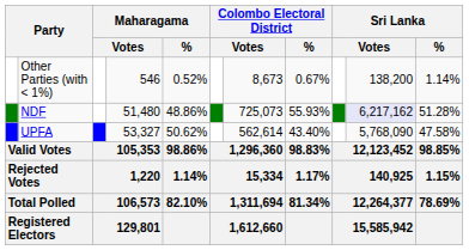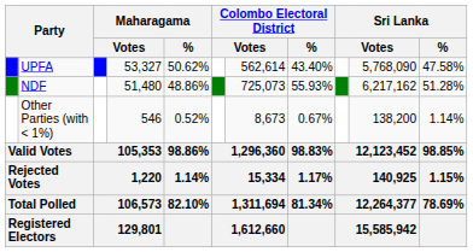 <table class="wikitable">
 <tr>
 <th colspan="2" width="144px"rowspan="2">Party</th>
 <th colspan="3" width="216px">Maharagama</th>
 <th colspan="3" width="216px"><a href='#'>Colombo Electoral District</a></th>
 <th colspan="3" width="216px">Sri Lanka</th>
 </tr>
 <tr>
 <th colspan="2" width="144px">Votes</th>
 <th>%</th>
 <th colspan="2" width="144px">Votes</th>
 <th>%</th>
 <th colspan="2" width="144px">Votes</th>
 <th>%</th>
 </tr>
 <tr>
+<td style="background-color:blue;" width="10px"></td>
+<td style="text-align:left;"><a href='#'>UPFA</a></td>
+<td style="background-color:blue;" width="10px"></td>
+<td style="text-align:right;">53,327</td>
+<td style="text-align:right;">50.62%</td>
+<td style="background-color:white;" width="10px"></td>
+<td style="text-align:right;">562,614</td>
+<td style="text-align:right;">43.40%</td>
+<td style="background-color:white;" width="10px"></td>
+<td style="text-align:right;">5,768,090</td>
+<td style="text-align:right;">47.58%</td>
+</tr>
+<tr>
+<td style="background-color:green;" width="10px"></td>
+<td style="text-align:left;"><a href='#'>NDF</a></td>
+<td style="background-color:white;" width="10px"></td>
+<td style="text-align:right;">51,480</td>
+<td style="text-align:right;">48.86%</td>
+<td style="background-color:green;" width="10px"></td>
+<td style="text-align:right;">725,073</td>
+<td style="text-align:right;">55.93%</td>
+<td style="background-color:green;" width="10px"></td>
+<td style="text-align:right;">6,217,162</td>
+<td style="text-align:right;">51.28%</td>
+</tr>
+<tr>
 <td style="background-color:white;" width="10px"></td>
 <td style="text-align:left;">Other Parties (with < 1%)</td>
 <td style="background-color:white;" width="10px"></td>
 <td style="text-align:right;">546</td>
 <td style="text-align:right;">0.52%</td>
 <td style="background-color:white;" width="10px"></td>
 <td style="text-align:right;">8,673</td>
 <td style="text-align:right;">0.67%</td>
 <td style="background-color:white;" width="10px"></td>
 <td style="text-align:right;">138,200</td>
 <td style="text-align:right;">1.14%</td>
-</tr>
-<tr>
-<td style="background-color:green;" width="10px"></td>
-<td style="text-align:left;"><a href='#'>NDF</a></td>
-<td style="background-color:white;" width="10px"></td>
-<td style="text-align:right;">51,480</td>
-<td style="text-align:right;">48.86%</td>
-<td style="background-color:green;" width="10px"></td>
-<td style="text-align:right;">725,073</td>
-<td style="text-align:right;">55.93%</td>
-<td style="background-color:green;" width="10px"></td>
-<td style="background: lavender; text-align:right;">6,217,162</td>
-<td style="text-align:right;">51.28%</td>
-</tr>
-<tr>
-<td style="background-color:blue;" width="10px"></td>
-<td style="text-align:left;"><a href='#'>UPFA</a></td>
-<td style="background-color:blue;" width="10px"></td>
-<td style="text-align:right;">53,327</td>
-<td style="text-align:right;">50.62%</td>
-<td style="background-color:white;" width="10px"></td>
-<td style="text-align:right;">562,614</td>
-<td style="text-align:right;">43.40%</td>
-<td style="background-color:white;" width="10px"></td>
-<td style="text-align:right;">5,768,090</td>
-<td style="text-align:right;">47.58%</td>
 </tr>
 <tr>
 <th colspan="2" width="144px"style="text-align:left;">Valid Votes</th>
 <th style="text-align:right;"colspan="2" width="144px">105,353</th>
 <th style="text-align:right;">98.86%</th>
 <th style="text-align:right;"colspan="2" width="144px">1,296,360</th>
 <th style="text-align:right;">98.83%</th>
 <th style="text-align:right;"colspan="2" width="144px">12,123,452</th>
 <th style="text-align:right;">98.85%</th>
 </tr>
 <tr>
 <th colspan="2" width="144px"style="text-align:left;">Rejected Votes</th>
 <th style="text-align:right;"colspan="2" width="144px">1,220</th>
 <th style="text-align:right;">1.14%</th>
 <th style="text-align:right;"colspan="2" width="144px">15,334</th>
 <th style="text-align:right;">1.17%</th>
 <th style="text-align:right;"colspan="2" width="144px">140,925</th>
 <th style="text-align:right;">1.15%</th>
 </tr>
 <tr>
 <th colspan="2" width="144px"style="text-align:left;">Total Polled</th>
 <th style="text-align:right;"colspan="2" width="144px">106,573</th>
 <th style="text-align:right;">82.10%</th>
 <th style="text-align:right;"colspan="2" width="144px">1,311,694</th>
 <th style="text-align:right;">81.34%</th>
 <th style="text-align:right;"colspan="2" width="144px">12,264,377</th>
 <th style="text-align:right;">78.69%</th>
 </tr>
 <tr>
 <th colspan="2" width="144px"style="text-align:left;">Registered Electors</th>
 <th style="text-align:right;"colspan="2" width="144px">129,801</th>
 <th></th>
 <th style="text-align:right;"colspan="2" width="144px">1,612,660</th>
 <th></th>
 <th style="text-align:right;"colspan="2" width="144px">15,585,942</th>
 <th></th>
 </tr>
 </table>
